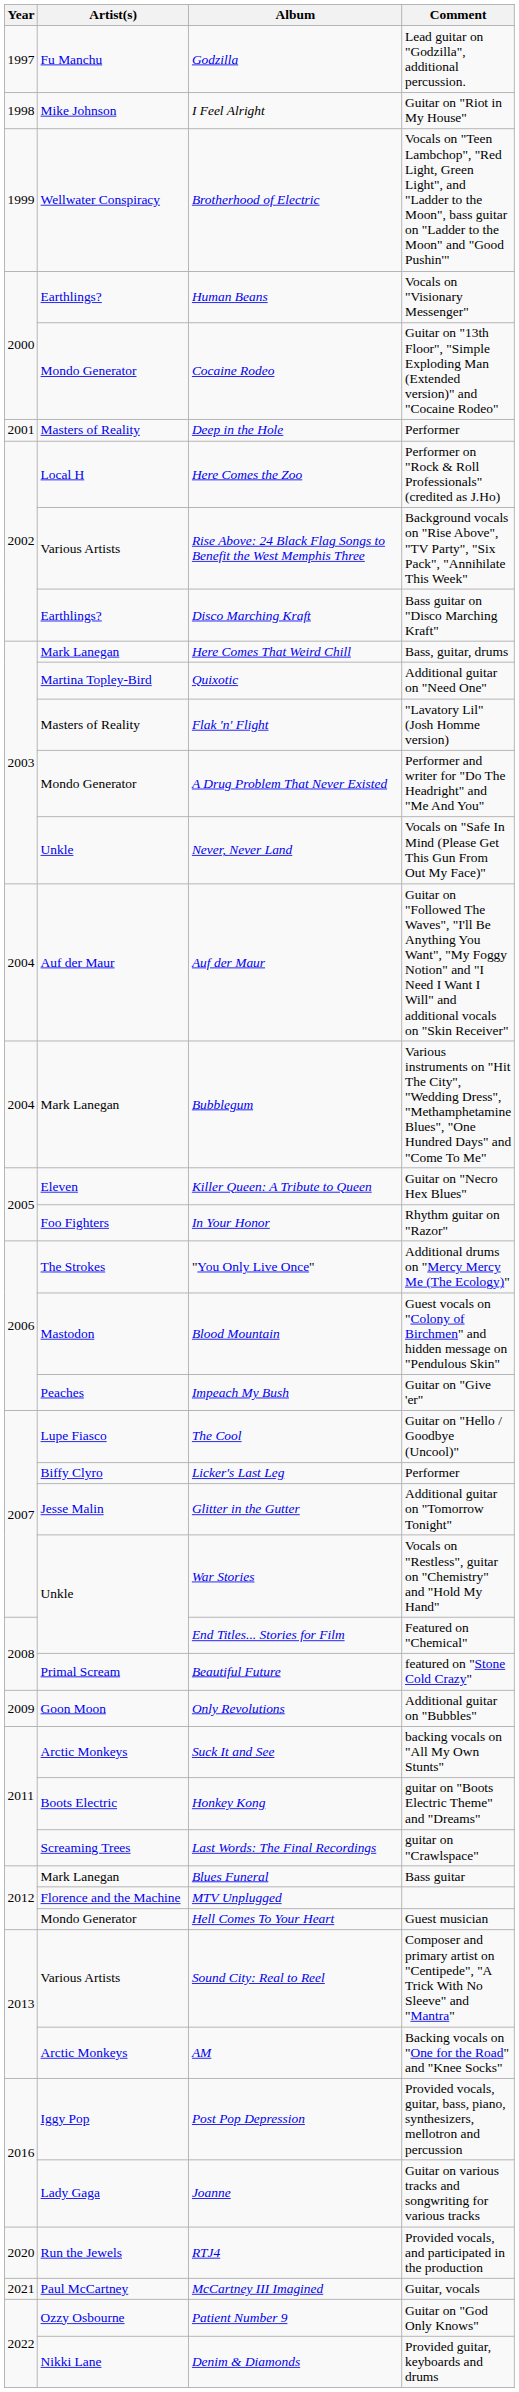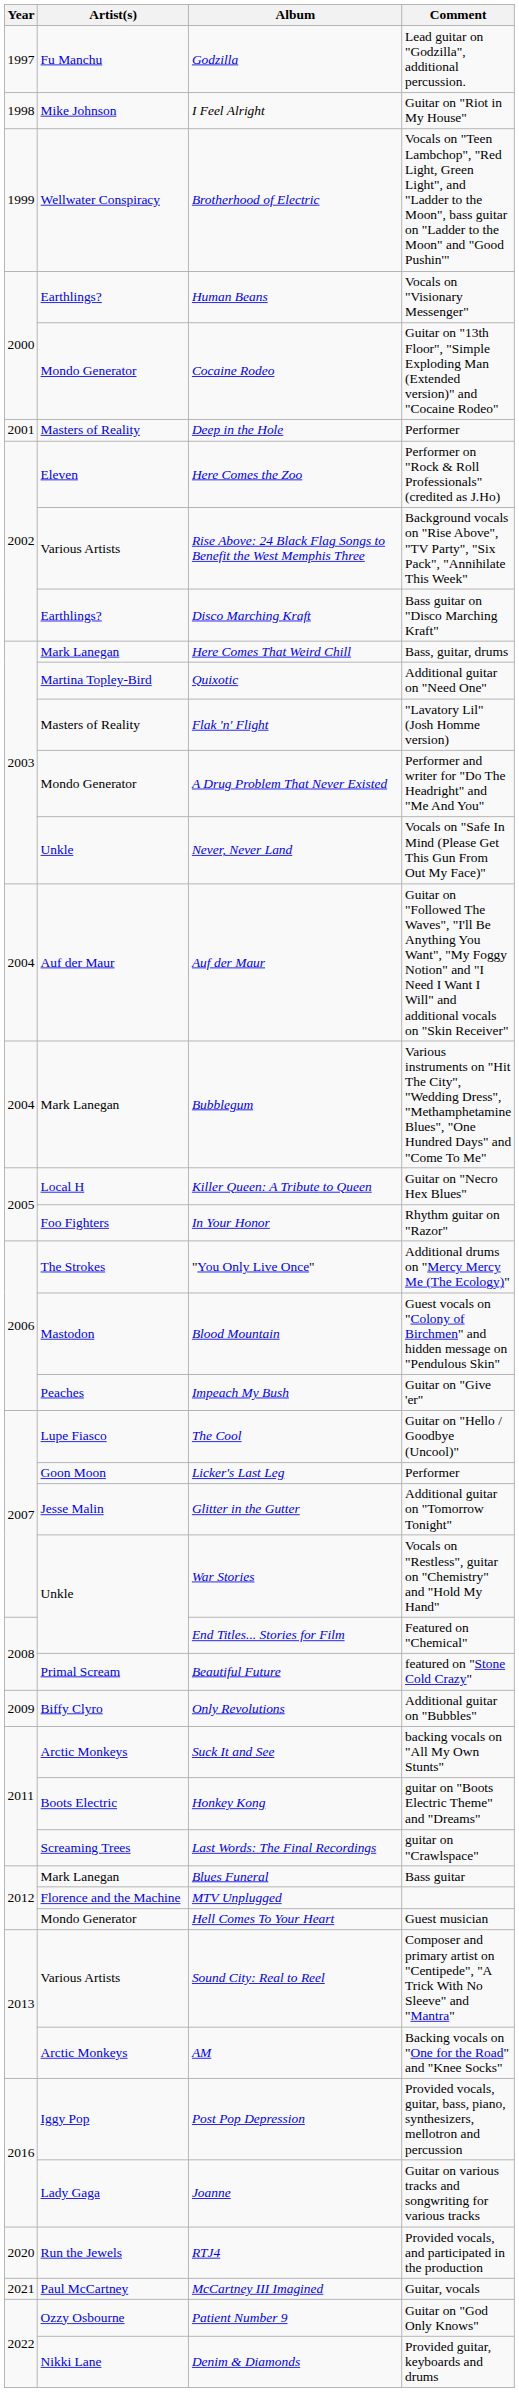 <table class="wikitable">
 <tr>
 <th>Year</th>
 <th width="175">Artist(s)</th>
 <th width="250">Album</th>
 <th>Comment</th>
 </tr>
 <tr>
 <td align="center">1997</td>
 <td><a href='#'>Fu Manchu</a></td>
 <td><em><a href='#'>Godzilla</a></em></td>
 <td>Lead guitar on "Godzilla", additional percussion.</td>
 </tr>
 <tr>
 <td rowspan="1">1998</td>
 <td><a href='#'>Mike Johnson</a></td>
 <td><em>I Feel Alright</em></td>
 <td>Guitar on "Riot in My House"</td>
 </tr>
 <tr>
 <td rowspan="1">1999</td>
 <td><a href='#'>Wellwater Conspiracy</a></td>
 <td><em><a href='#'>Brotherhood of Electric</a></em></td>
 <td>Vocals on "Teen Lambchop", "Red Light, Green Light", and "Ladder to the Moon", bass guitar on "Ladder to the Moon" and "Good Pushin'"</td>
 </tr>
 <tr>
 <td rowspan="2">2000</td>
 <td><a href='#'>Earthlings?</a></td>
 <td><em><a href='#'>Human Beans</a></em></td>
 <td>Vocals on "Visionary Messenger"</td>
 </tr>
 <tr>
 <td><a href='#'>Mondo Generator</a></td>
 <td><em><a href='#'>Cocaine Rodeo</a></em></td>
 <td>Guitar on "13th Floor", "Simple Exploding Man (Extended version)"  and "Cocaine Rodeo"</td>
 </tr>
 <tr>
 <td rowspan="1">2001</td>
 <td><a href='#'>Masters of Reality</a></td>
 <td><em><a href='#'>Deep in the Hole</a></em></td>
 <td>Performer</td>
 </tr>
 <tr>
 <td rowspan="3">2002</td>
-<td><a href='#'>Local H</a></td>
+<td><a href='#'>Eleven</a></td>
 <td><em><a href='#'>Here Comes the Zoo</a></em></td>
 <td>Performer on "Rock & Roll Professionals" (credited as J.Ho)</td>
 </tr>
 <tr>
 <td>Various Artists</td>
 <td><em><a href='#'>Rise Above: 24 Black Flag Songs to Benefit the West Memphis Three</a></em></td>
 <td>Background vocals on "Rise Above", "TV Party", "Six Pack", "Annihilate This Week"</td>
 </tr>
 <tr>
 <td><a href='#'>Earthlings?</a></td>
 <td><em><a href='#'>Disco Marching Kraft</a></em></td>
 <td>Bass guitar on "Disco Marching Kraft"</td>
 </tr>
 <tr>
 <td rowspan="5">2003</td>
 <td><a href='#'>Mark Lanegan</a></td>
 <td><em><a href='#'>Here Comes That Weird Chill</a></em></td>
 <td>Bass, guitar, drums</td>
 </tr>
 <tr>
 <td><a href='#'>Martina Topley-Bird</a></td>
 <td><em><a href='#'>Quixotic</a></em></td>
 <td>Additional guitar on "Need One"</td>
 </tr>
 <tr>
 <td>Masters of Reality</td>
 <td><em><a href='#'>Flak 'n' Flight</a></em></td>
 <td>"Lavatory Lil" (Josh Homme version)</td>
 </tr>
 <tr>
 <td>Mondo Generator</td>
 <td><em><a href='#'>A Drug Problem That Never Existed</a></em></td>
 <td>Performer and writer for "Do The Headright" and "Me And You"</td>
 </tr>
 <tr>
 <td><a href='#'>Unkle</a></td>
 <td><em><a href='#'>Never, Never Land</a></em></td>
 <td>Vocals on "Safe In Mind (Please Get This Gun From Out My Face)"</td>
 </tr>
 <tr>
 <td>2004</td>
 <td><a href='#'>Auf der Maur</a></td>
 <td><em><a href='#'>Auf der Maur</a></em></td>
 <td>Guitar on "Followed The Waves", "I'll Be Anything You Want", "My Foggy Notion" and "I Need I Want I Will" and additional vocals on "Skin Receiver"</td>
 </tr>
 <tr>
 <td>2004</td>
 <td>Mark Lanegan</td>
 <td><em><a href='#'>Bubblegum</a></em></td>
 <td>Various instruments on "Hit The City", "Wedding Dress", "Methamphetamine Blues", "One Hundred Days" and "Come To Me"</td>
 </tr>
 <tr>
 <td rowspan="2">2005</td>
-<td><a href='#'>Eleven</a></td>
+<td><a href='#'>Local H</a></td>
 <td><em><a href='#'>Killer Queen: A Tribute to Queen</a></em></td>
 <td>Guitar on "Necro Hex Blues"</td>
 </tr>
 <tr>
 <td><a href='#'>Foo Fighters</a></td>
 <td><em><a href='#'>In Your Honor</a></em></td>
 <td>Rhythm guitar on "Razor"</td>
 </tr>
 <tr>
 <td rowspan="3">2006</td>
 <td><a href='#'>The Strokes</a></td>
 <td>"<a href='#'>You Only Live Once</a>"</td>
 <td>Additional drums on "<a href='#'>Mercy Mercy Me (The Ecology)</a>"</td>
 </tr>
 <tr>
 <td><a href='#'>Mastodon</a></td>
 <td><em><a href='#'>Blood Mountain</a></em></td>
 <td>Guest vocals on "<a href='#'>Colony of Birchmen</a>" and hidden message on "Pendulous Skin"</td>
 </tr>
 <tr>
 <td><a href='#'>Peaches</a></td>
 <td><em><a href='#'>Impeach My Bush</a></em></td>
 <td>Guitar on "Give 'er"</td>
 </tr>
 <tr>
 <td rowspan="4">2007</td>
 <td><a href='#'>Lupe Fiasco</a></td>
 <td><em><a href='#'>The Cool</a></em></td>
 <td>Guitar on "Hello / Goodbye (Uncool)"</td>
 </tr>
 <tr>
-<td><a href='#'>Biffy Clyro</a></td>
+<td><a href='#'>Goon Moon</a></td>
 <td><em><a href='#'>Licker's Last Leg</a></em></td>
 <td>Performer</td>
 </tr>
 <tr>
 <td><a href='#'>Jesse Malin</a></td>
 <td><em><a href='#'>Glitter in the Gutter</a></em></td>
 <td>Additional guitar on "Tomorrow Tonight"</td>
 </tr>
 <tr>
 <td rowspan="2">Unkle</td>
 <td><em><a href='#'>War Stories</a></em></td>
 <td>Vocals on "Restless", guitar on "Chemistry" and "Hold My Hand"</td>
 </tr>
 <tr>
 <td rowspan="2">2008</td>
 <td><em><a href='#'>End Titles... Stories for Film</a></em></td>
 <td>Featured on "Chemical"</td>
 </tr>
 <tr>
 <td><a href='#'>Primal Scream</a></td>
 <td><em><a href='#'>Beautiful Future</a></em></td>
 <td>featured on "<a href='#'>Stone Cold Crazy</a>"</td>
 </tr>
 <tr>
 <td>2009</td>
-<td><a href='#'>Goon Moon</a></td>
+<td><a href='#'>Biffy Clyro</a></td>
 <td><em><a href='#'>Only Revolutions</a></em></td>
 <td>Additional guitar on "Bubbles"</td>
 </tr>
 <tr>
 <td rowspan="3">2011</td>
 <td><a href='#'>Arctic Monkeys</a></td>
 <td><em><a href='#'>Suck It and See</a></em></td>
 <td>backing vocals on "All My Own Stunts"</td>
 </tr>
 <tr>
 <td><a href='#'>Boots Electric</a></td>
 <td><em><a href='#'>Honkey Kong</a></em></td>
 <td>guitar on "Boots Electric Theme" and "Dreams"</td>
 </tr>
 <tr>
 <td><a href='#'>Screaming Trees</a></td>
 <td><em><a href='#'>Last Words: The Final Recordings</a></em></td>
 <td>guitar on "Crawlspace"</td>
 </tr>
 <tr>
 <td rowspan="3">2012</td>
 <td>Mark Lanegan</td>
 <td><em><a href='#'>Blues Funeral</a></em></td>
 <td>Bass guitar</td>
 </tr>
 <tr>
 <td><a href='#'>Florence and the Machine</a></td>
 <td><em><a href='#'>MTV Unplugged</a></em></td>
 <td></td>
 </tr>
 <tr>
 <td>Mondo Generator</td>
 <td><em><a href='#'>Hell Comes To Your Heart</a></em></td>
 <td>Guest musician</td>
 </tr>
 <tr>
 <td rowspan="2">2013</td>
 <td>Various Artists</td>
 <td><em><a href='#'>Sound City: Real to Reel</a></em></td>
 <td>Composer and primary artist on "Centipede", "A Trick With No Sleeve" and "<a href='#'>Mantra</a>"</td>
 </tr>
 <tr>
 <td><a href='#'>Arctic Monkeys</a></td>
 <td><em><a href='#'>AM</a></em></td>
 <td>Backing vocals on "<a href='#'>One for the Road</a>" and "Knee Socks"</td>
 </tr>
 <tr>
 <td rowspan="2">2016</td>
 <td><a href='#'>Iggy Pop</a></td>
 <td><em><a href='#'>Post Pop Depression</a></em></td>
 <td>Provided vocals, guitar, bass, piano, synthesizers, mellotron and percussion</td>
 </tr>
 <tr>
 <td><a href='#'>Lady Gaga</a></td>
 <td><em><a href='#'>Joanne</a></em></td>
 <td>Guitar on various tracks and songwriting for various tracks</td>
 </tr>
 <tr>
 <td>2020</td>
 <td><a href='#'>Run the Jewels</a></td>
 <td><em><a href='#'>RTJ4</a></em></td>
 <td>Provided vocals, and participated in the production</td>
 </tr>
 <tr>
 <td>2021</td>
 <td><a href='#'>Paul McCartney</a></td>
 <td><em><a href='#'>McCartney III Imagined</a></em></td>
 <td>Guitar, vocals</td>
 </tr>
 <tr>
 <td rowspan="2">2022</td>
 <td><a href='#'>Ozzy Osbourne</a></td>
 <td><em><a href='#'>Patient Number 9</a></em></td>
 <td>Guitar on "God Only Knows"</td>
 </tr>
 <tr>
 <td><a href='#'>Nikki Lane</a></td>
 <td><em><a href='#'>Denim & Diamonds</a></em></td>
 <td>Provided guitar, keyboards and drums</td>
 </tr>
 </table>
